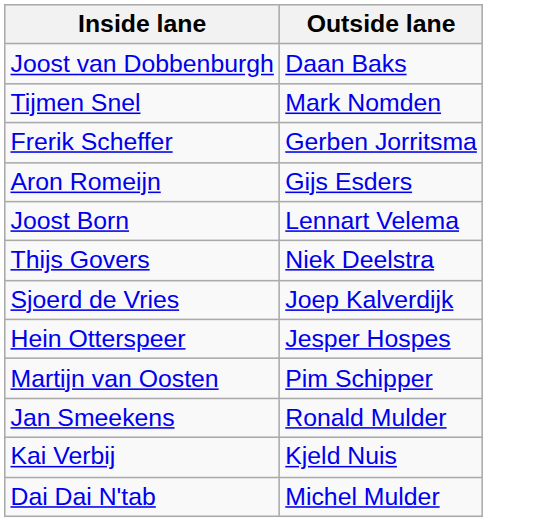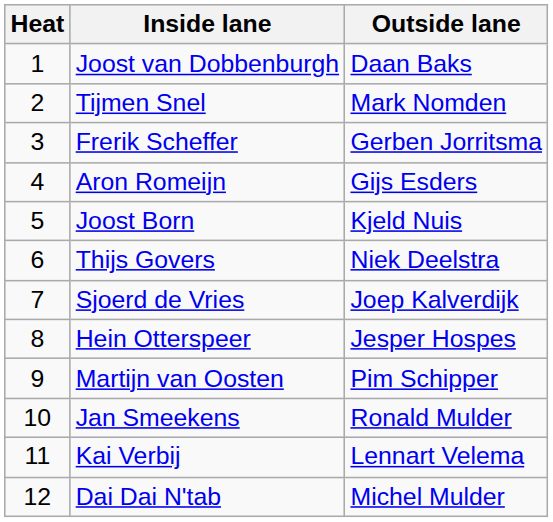 <table class="wikitable">
 <tr>
+<th>Heat</th>
 <th>Inside lane</th>
 <th>Outside lane</th>
 </tr>
 <tr>
+<td align="center">1</td>
 <td><a href='#'>Joost van Dobbenburgh</a></td>
 <td><a href='#'>Daan Baks</a></td>
 </tr>
 <tr>
+<td align="center">2</td>
 <td><a href='#'>Tijmen Snel</a></td>
 <td><a href='#'>Mark Nomden</a></td>
 </tr>
 <tr>
+<td align="center">3</td>
 <td><a href='#'>Frerik Scheffer</a></td>
 <td><a href='#'>Gerben Jorritsma</a></td>
 </tr>
 <tr>
+<td align="center">4</td>
 <td><a href='#'>Aron Romeijn</a></td>
 <td><a href='#'>Gijs Esders</a></td>
 </tr>
 <tr>
+<td align="center">5</td>
 <td><a href='#'>Joost Born</a></td>
-<td><a href='#'>Lennart Velema</a></td>
+<td><a href='#'>Kjeld Nuis</a></td>
 </tr>
 <tr>
+<td align="center">6</td>
 <td><a href='#'>Thijs Govers</a></td>
 <td><a href='#'>Niek Deelstra</a></td>
 </tr>
 <tr>
+<td align="center">7</td>
 <td><a href='#'>Sjoerd de Vries</a></td>
 <td><a href='#'>Joep Kalverdijk</a></td>
 </tr>
 <tr>
+<td align="center">8</td>
 <td><a href='#'>Hein Otterspeer</a></td>
 <td><a href='#'>Jesper Hospes</a></td>
 </tr>
 <tr>
+<td align="center">9</td>
 <td><a href='#'>Martijn van Oosten</a></td>
 <td><a href='#'>Pim Schipper</a></td>
 </tr>
 <tr>
+<td align="center">10</td>
 <td><a href='#'>Jan Smeekens</a></td>
 <td><a href='#'>Ronald Mulder</a></td>
 </tr>
 <tr>
+<td align="center">11</td>
 <td><a href='#'>Kai Verbij</a></td>
-<td><a href='#'>Kjeld Nuis</a></td>
+<td><a href='#'>Lennart Velema</a></td>
 </tr>
 <tr>
+<td align="center">12</td>
 <td><a href='#'>Dai Dai N'tab</a></td>
 <td><a href='#'>Michel Mulder</a></td>
 </tr>
 </table>
